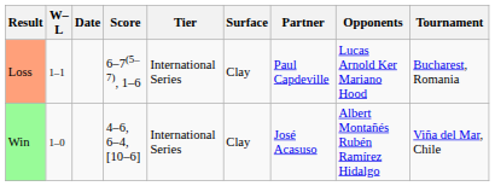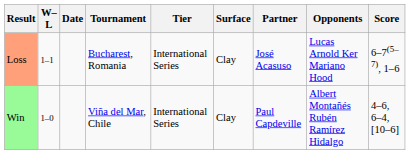 <table class="sortable wikitable">
 <tr>
 <th>Result</th>
 <th class="unsortable">W–L</th>
 <th>Date</th>
-<th class="unsortable">Score</th>
+<th>Tournament</th>
 <th>Tier</th>
 <th>Surface</th>
 <th>Partner</th>
 <th>Opponents</th>
-<th>Tournament</th>
+<th class="unsortable">Score</th>
 </tr>
 <tr>
 <td style=background:#ffa07a>Loss</td>
 <td><small>1–1</small></td>
 <td><a href='#'></a></td>
-<td>6–7<sup>(5–7)</sup>, 1–6</td>
+<td><a href='#'>Bucharest</a>, Romania</td>
 <td>International Series</td>
 <td>Clay</td>
-<td> <a href='#'>Paul Capdeville</a></td>
+<td> <a href='#'>José Acasuso</a></td>
 <td> <a href='#'>Lucas Arnold Ker</a> <br>  <a href='#'>Mariano Hood</a></td>
-<td><a href='#'>Bucharest</a>, Romania</td>
+<td>6–7<sup>(5–7)</sup>, 1–6</td>
 </tr>
 <tr>
 <td style="background:#98fb98;">Win</td>
 <td><small>1–0</small></td>
 <td><a href='#'></a></td>
-<td>4–6, 6–4, [10–6]</td>
+<td><a href='#'>Viña del Mar</a>, Chile</td>
 <td>International Series</td>
 <td>Clay</td>
-<td> <a href='#'>José Acasuso</a></td>
+<td> <a href='#'>Paul Capdeville</a></td>
 <td> <a href='#'>Albert Montañés</a> <br>  <a href='#'>Rubén Ramírez Hidalgo</a></td>
-<td><a href='#'>Viña del Mar</a>, Chile</td>
+<td>4–6, 6–4, [10–6]</td>
 </tr>
 </table>
